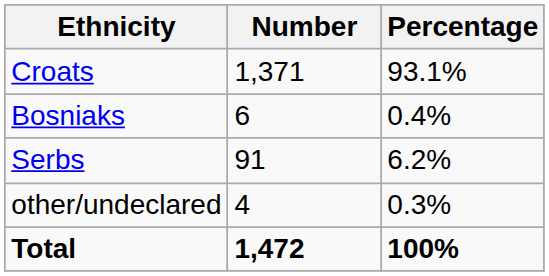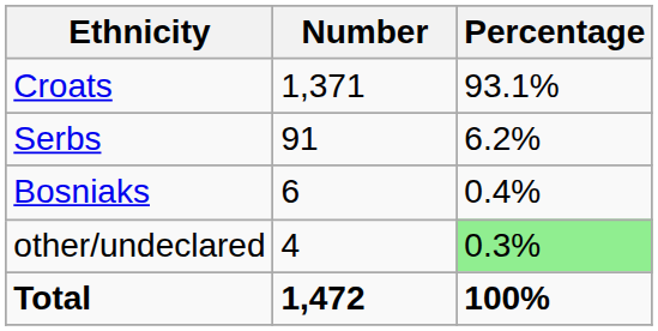 <table class="wikitable">
 <tr>
 <th width="100px">Ethnicity</th>
 <th width="80px">Number</th>
 <th width="80px">Percentage</th>
 </tr>
 <tr>
 <td><a href='#'>Croats</a></td>
 <td>1,371</td>
 <td>93.1%</td>
 </tr>
 <tr>
+<td><a href='#'>Serbs</a></td>
+<td>91</td>
+<td>6.2%</td>
+</tr>
+<tr>
 <td><a href='#'>Bosniaks</a></td>
 <td>6</td>
 <td>0.4%</td>
 </tr>
 <tr>
-<td><a href='#'>Serbs</a></td>
-<td>91</td>
-<td>6.2%</td>
-</tr>
-<tr>
 <td>other/undeclared</td>
 <td>4</td>
-<td>0.3%</td>
+<td style="background: lightgreen;">0.3%</td>
 </tr>
 <tr>
 <td><strong>Total</strong></td>
 <td><strong>1,472</strong></td>
 <td><strong>100%</strong></td>
 </tr>
 </table>
